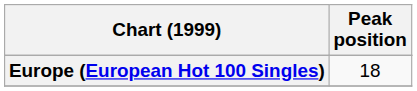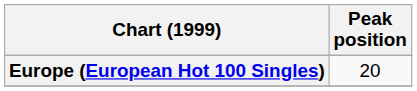 <table class="wikitable sortable plainrowheaders" style="text-align:center">
 <tr>
 <th scope="col">Chart (1999)</th>
 <th scope="col">Peak<br>position</th>
 </tr>
 <tr>
 </tr>
 <tr>
 <th scope="row">Europe (<a href='#'>European Hot 100 Singles</a>)</th>
-<td>18</td>
+<td>20</td>
 </tr>
 <tr>
 </tr>
 </table>
